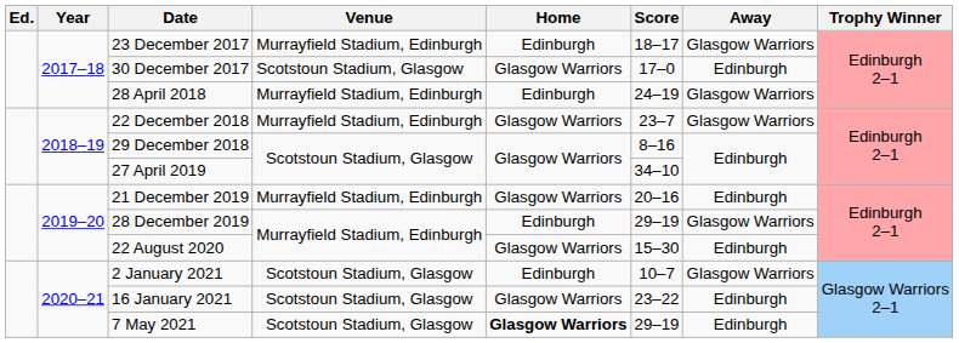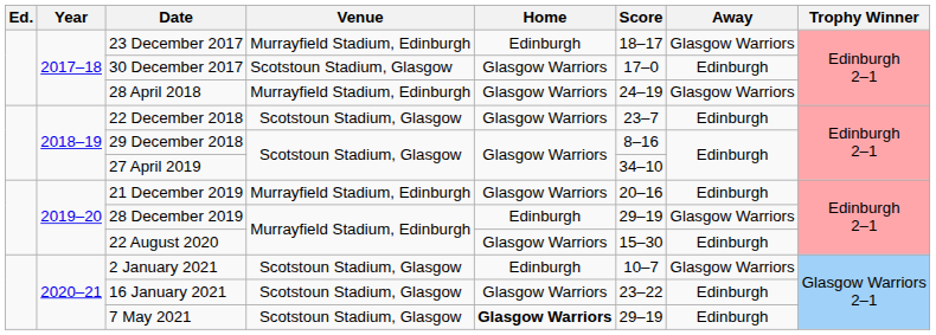 <table class="wikitable" style="text-align:center">
 <tr>
 <th>Ed.</th>
 <th>Year</th>
 <th>Date</th>
 <th>Venue</th>
 <th>Home</th>
 <th>Score</th>
 <th>Away</th>
 <th>Trophy Winner<br></th>
 </tr>
 <tr>
 <td rowspan=3></td>
 <td rowspan=3><a href='#'>2017–18</a></td>
 <td align=left>23 December 2017</td>
 <td>Murrayfield Stadium, Edinburgh</td>
 <td>Edinburgh</td>
 <td>18–17</td>
 <td>Glasgow Warriors</td>
 <td rowspan=3 style="text-align:center; background:#ffa6aa;">Edinburgh <br>2–1</td>
 </tr>
 <tr>
 <td align=left>30 December 2017</td>
 <td align=left>Scotstoun Stadium, Glasgow</td>
 <td>Glasgow Warriors</td>
 <td>17–0</td>
 <td>Edinburgh</td>
 </tr>
 <tr>
 <td align=left>28 April 2018</td>
 <td>Murrayfield Stadium, Edinburgh</td>
-<td>Edinburgh</td>
+<td>Glasgow Warriors</td>
 <td>24–19</td>
 <td>Glasgow Warriors</td>
 </tr>
 <tr>
 <td rowspan=3></td>
 <td rowspan=3><a href='#'>2018–19</a></td>
 <td align=left>22 December 2018</td>
-<td>Murrayfield Stadium, Edinburgh</td>
+<td>Scotstoun Stadium, Glasgow</td>
 <td>Glasgow Warriors</td>
 <td>23–7</td>
-<td>Glasgow Warriors</td>
+<td>Edinburgh</td>
 <td rowspan=3 style="text-align:center; background:#ffa6aa;">Edinburgh <br>2–1</td>
 </tr>
 <tr>
 <td align=left>29 December 2018</td>
 <td rowspan=2>Scotstoun Stadium, Glasgow</td>
 <td rowspan=2>Glasgow Warriors</td>
 <td>8–16</td>
 <td rowspan=2>Edinburgh</td>
 </tr>
 <tr>
 <td align=left>27 April 2019</td>
 <td>34–10</td>
 </tr>
 <tr>
 <td rowspan=3></td>
 <td rowspan=3><a href='#'>2019–20</a></td>
 <td align=left>21 December 2019</td>
 <td>Murrayfield Stadium, Edinburgh</td>
 <td>Glasgow Warriors</td>
 <td>20–16</td>
 <td>Edinburgh</td>
 <td rowspan=3 style="text-align:center; background:#ffa6aa;">Edinburgh <br>2–1</td>
 </tr>
 <tr>
 <td align=left>28 December 2019</td>
 <td rowspan=2>Murrayfield Stadium, Edinburgh</td>
 <td>Edinburgh</td>
 <td>29–19</td>
 <td>Glasgow Warriors</td>
 </tr>
 <tr>
 <td align=left>22 August 2020</td>
 <td>Glasgow Warriors</td>
 <td>15–30</td>
 <td>Edinburgh<br></td>
 </tr>
 <tr>
 <td rowspan=3></td>
 <td rowspan=3><a href='#'>2020–21</a></td>
 <td align=left>2 January 2021</td>
 <td>Scotstoun Stadium, Glasgow</td>
 <td>Edinburgh</td>
 <td>10–7</td>
 <td>Glasgow Warriors</td>
 <td rowspan=3 style="text-align:center; background:#A0D1F9;">Glasgow Warriors <br>2–1</td>
 </tr>
 <tr>
 <td align=left>16 January 2021</td>
 <td>Scotstoun Stadium, Glasgow</td>
 <td>Glasgow Warriors</td>
 <td>23–22</td>
 <td>Edinburgh</td>
 </tr>
 <tr>
 <td align=left>7 May 2021</td>
 <td>Scotstoun Stadium, Glasgow</td>
 <td><strong>Glasgow Warriors</strong></td>
 <td>29–19</td>
 <td>Edinburgh</td>
 </tr>
 </table>
